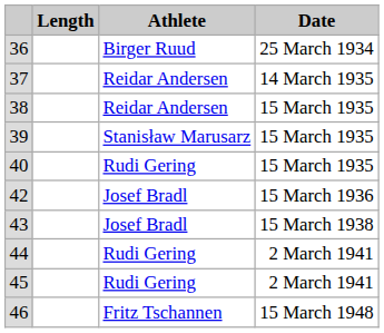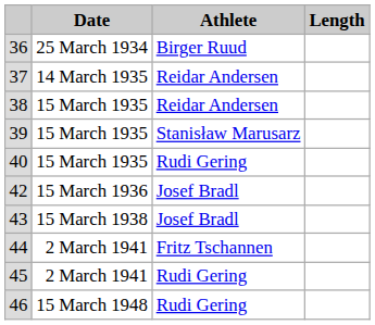 <table class="wikitable plainrowheaders" style="background:#fff; font-size:86%; line-height:15px; border:grey solid 1px; border-collapse:collapse;">
 <tr style="background:#ccc; text-align:center;">
 <th style="background-color: #ccc;"></th>
+<th style="background:#ccc;">Date</th>
+<th style="background:#ccc;">Athlete</th>
 <th style="background:#ccc;">Length</th>
-<th style="background:#ccc;">Athlete</th>
-<th style="background:#ccc;">Date</th>
 </tr>
 <tr>
 <td bgcolor=gainsboro align=center>36</td>
+<td align=right>25 March 1934</td>
+<td> <a href='#'>Birger Ruud</a></td>
 <td align=right></td>
-<td> <a href='#'>Birger Ruud</a></td>
-<td align=right>25 March 1934</td>
 </tr>
 <tr>
 <td bgcolor=gainsboro align=center>37</td>
+<td align=right>14 March 1935</td>
+<td> <a href='#'>Reidar Andersen</a></td>
 <td align=right></td>
-<td> <a href='#'>Reidar Andersen</a></td>
-<td align=right>14 March 1935</td>
 </tr>
 <tr>
 <td bgcolor=gainsboro align=center>38</td>
+<td align=right>15 March 1935</td>
+<td> <a href='#'>Reidar Andersen</a></td>
 <td align=right></td>
-<td> <a href='#'>Reidar Andersen</a></td>
-<td align=right>15 March 1935</td>
 </tr>
 <tr>
 <td bgcolor=gainsboro align=center>39</td>
+<td align=right>15 March 1935</td>
+<td> <a href='#'>Stanisław Marusarz</a></td>
 <td align=right></td>
-<td> <a href='#'>Stanisław Marusarz</a></td>
-<td align=right>15 March 1935</td>
 </tr>
 <tr>
 <td bgcolor=gainsboro align=center>40</td>
+<td align=right>15 March 1935</td>
+<td> <a href='#'>Rudi Gering</a></td>
 <td align=right></td>
-<td> <a href='#'>Rudi Gering</a></td>
-<td align=right>15 March 1935</td>
 </tr>
 <tr>
 <td bgcolor=gainsboro align=center>42</td>
+<td align=right>15 March 1936</td>
+<td> <a href='#'>Josef Bradl</a></td>
 <td align=right></td>
-<td> <a href='#'>Josef Bradl</a></td>
-<td align=right>15 March 1936</td>
 </tr>
 <tr>
 <td bgcolor=gainsboro align=center>43</td>
+<td align=right>15 March 1938</td>
+<td> <a href='#'>Josef Bradl</a></td>
 <td align=right></td>
-<td> <a href='#'>Josef Bradl</a></td>
-<td align=right>15 March 1938</td>
 </tr>
 <tr>
 <td bgcolor=gainsboro align=center>44</td>
+<td align=right>2 March 1941</td>
+<td> <a href='#'>Fritz Tschannen</a></td>
 <td align=right></td>
-<td> <a href='#'>Rudi Gering</a></td>
-<td align=right>2 March 1941</td>
 </tr>
 <tr>
 <td bgcolor=gainsboro align=center>45</td>
+<td align=right>2 March 1941</td>
+<td> <a href='#'>Rudi Gering</a></td>
 <td align=right></td>
-<td> <a href='#'>Rudi Gering</a></td>
-<td align=right>2 March 1941</td>
 </tr>
 <tr>
 <td bgcolor=gainsboro align=center>46</td>
+<td align=right>15 March 1948</td>
+<td> <a href='#'>Rudi Gering</a></td>
 <td align=right></td>
-<td> <a href='#'>Fritz Tschannen</a></td>
-<td align=right>15 March 1948</td>
 </tr>
 </table>
